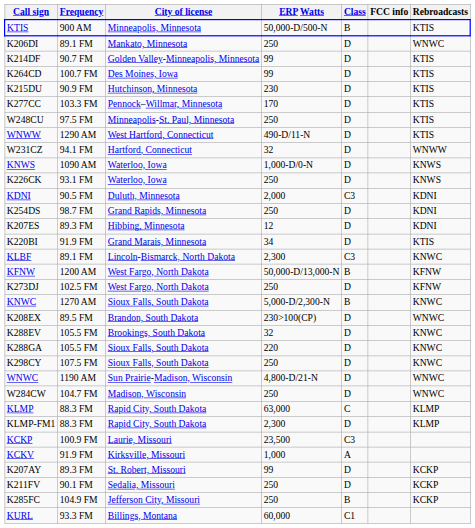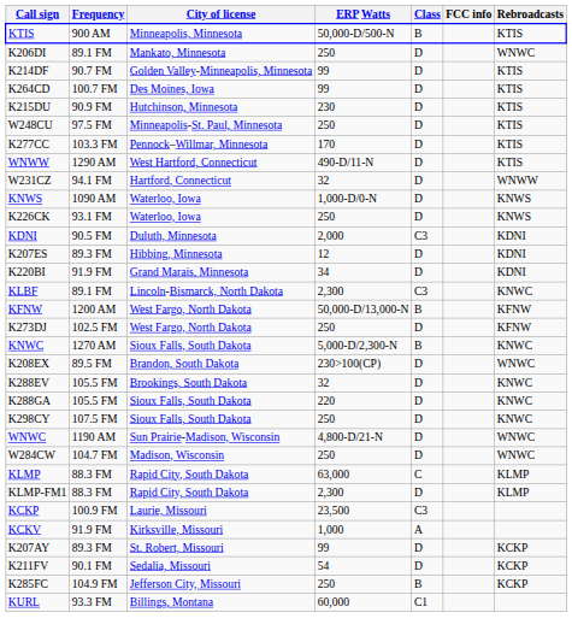 <table class="wikitable sortable">
 <tr>
 <th><a href='#'>Call sign</a></th>
 <th data-sort-type="number"><a href='#'>Frequency</a></th>
 <th><a href='#'>City of license</a></th>
 <th><a href='#'>ERP</a> <a href='#'>Watts</a></th>
 <th><a href='#'>Class</a></th>
 <th class="sortable">FCC info</th>
 <th>Rebroadcasts</th>
 </tr>
 <tr style="border: 2px solid #00f;">
 <td><a href='#'>KTIS</a></td>
 <td>900 AM</td>
 <td><a href='#'>Minneapolis, Minnesota</a></td>
 <td>50,000-D/500-N</td>
 <td>B</td>
 <td></td>
 <td>KTIS</td>
 </tr>
 <tr>
 <td>K206DI</td>
 <td>89.1 FM</td>
 <td><a href='#'>Mankato, Minnesota</a></td>
 <td>250</td>
 <td>D</td>
 <td></td>
 <td>WNWC</td>
 </tr>
 <tr>
 <td>K214DF</td>
 <td>90.7 FM</td>
 <td><a href='#'>Golden Valley</a>-<a href='#'>Minneapolis, Minnesota</a></td>
 <td>99</td>
 <td>D</td>
 <td></td>
 <td>KTIS</td>
 </tr>
 <tr>
 <td>K264CD</td>
 <td>100.7 FM</td>
 <td><a href='#'>Des Moines, Iowa</a></td>
 <td>99</td>
 <td>D</td>
 <td></td>
 <td>KTIS</td>
 </tr>
 <tr>
 <td>K215DU</td>
 <td>90.9 FM</td>
 <td><a href='#'>Hutchinson, Minnesota</a></td>
 <td>230</td>
 <td>D</td>
 <td></td>
 <td>KTIS</td>
 </tr>
 <tr>
-<td>K277CC</td>
-<td>103.3 FM</td>
-<td><a href='#'>Pennock</a>–<a href='#'>Willmar, Minnesota</a></td>
-<td>170</td>
+<td>W248CU</td>
+<td>97.5 FM</td>
+<td><a href='#'>Minneapolis</a>-<a href='#'>St. Paul, Minnesota</a></td>
+<td>250</td>
 <td>D</td>
 <td></td>
 <td>KTIS</td>
 </tr>
 <tr>
-<td>W248CU</td>
-<td>97.5 FM</td>
-<td><a href='#'>Minneapolis</a>-<a href='#'>St. Paul, Minnesota</a></td>
-<td>250</td>
+<td>K277CC</td>
+<td>103.3 FM</td>
+<td><a href='#'>Pennock</a>–<a href='#'>Willmar, Minnesota</a></td>
+<td>170</td>
 <td>D</td>
 <td></td>
 <td>KTIS</td>
 </tr>
 <tr>
 <td><a href='#'>WNWW</a></td>
 <td>1290 AM</td>
 <td><a href='#'>West Hartford, Connecticut</a></td>
 <td>490-D/11-N</td>
 <td>D</td>
 <td></td>
 <td>KTIS</td>
 </tr>
 <tr>
 <td>W231CZ</td>
 <td>94.1 FM</td>
 <td><a href='#'>Hartford, Connecticut</a></td>
 <td>32</td>
 <td>D</td>
 <td></td>
 <td>WNWW</td>
 </tr>
 <tr>
 <td><a href='#'>KNWS</a></td>
 <td>1090 AM</td>
 <td><a href='#'>Waterloo, Iowa</a></td>
 <td>1,000-D/0-N</td>
 <td>D</td>
 <td></td>
 <td>KNWS</td>
 </tr>
 <tr>
 <td>K226CK</td>
 <td>93.1 FM</td>
 <td><a href='#'>Waterloo, Iowa</a></td>
 <td>250</td>
 <td>D</td>
 <td></td>
 <td>KNWS</td>
 </tr>
 <tr>
 <td><a href='#'>KDNI</a></td>
 <td>90.5 FM</td>
 <td><a href='#'>Duluth, Minnesota</a></td>
 <td>2,000</td>
 <td>C3</td>
 <td></td>
 <td>KDNI</td>
 </tr>
 <tr>
-<td>K254DS</td>
-<td>98.7 FM</td>
-<td><a href='#'>Grand Rapids, Minnesota</a></td>
-<td>250</td>
-<td>D</td>
-<td></td>
-<td>KDNI</td>
-</tr>
-<tr>
 <td>K207ES</td>
 <td>89.3 FM</td>
 <td><a href='#'>Hibbing, Minnesota</a></td>
 <td>12</td>
 <td>D</td>
 <td></td>
 <td>KDNI</td>
 </tr>
 <tr>
 <td>K220BI</td>
 <td>91.9 FM</td>
 <td><a href='#'>Grand Marais, Minnesota</a></td>
 <td>34</td>
 <td>D</td>
 <td></td>
-<td>KTIS</td>
+<td>KDNI</td>
 </tr>
 <tr>
 <td><a href='#'>KLBF</a></td>
 <td>89.1 FM</td>
 <td><a href='#'>Lincoln</a>-<a href='#'>Bismarck, North Dakota</a></td>
 <td>2,300</td>
 <td>C3</td>
 <td></td>
 <td>KNWC</td>
 </tr>
 <tr>
 <td><a href='#'>KFNW</a></td>
 <td>1200 AM</td>
 <td><a href='#'>West Fargo, North Dakota</a></td>
 <td>50,000-D/13,000-N</td>
 <td>B</td>
 <td></td>
 <td>KFNW</td>
 </tr>
 <tr>
 <td>K273DJ</td>
 <td>102.5 FM</td>
 <td><a href='#'>West Fargo, North Dakota</a></td>
 <td>250</td>
 <td>D</td>
 <td></td>
 <td>KFNW</td>
 </tr>
 <tr>
 <td><a href='#'>KNWC</a></td>
 <td>1270 AM</td>
 <td><a href='#'>Sioux Falls, South Dakota</a></td>
 <td>5,000-D/2,300-N</td>
 <td>B</td>
 <td></td>
 <td>KNWC</td>
 </tr>
 <tr>
 <td>K208EX</td>
 <td>89.5 FM</td>
 <td><a href='#'>Brandon, South Dakota</a></td>
 <td>230>100(CP)</td>
 <td>D</td>
 <td></td>
 <td>WNWC</td>
 </tr>
 <tr>
 <td>K288EV</td>
 <td>105.5 FM</td>
 <td><a href='#'>Brookings, South Dakota</a></td>
 <td>32</td>
 <td>D</td>
 <td></td>
 <td>KNWC</td>
 </tr>
 <tr>
 <td>K288GA</td>
 <td>105.5 FM</td>
 <td><a href='#'>Sioux Falls, South Dakota</a></td>
 <td>220</td>
 <td>D</td>
 <td></td>
 <td>KNWC</td>
 </tr>
 <tr>
 <td>K298CY</td>
 <td>107.5 FM</td>
 <td><a href='#'>Sioux Falls, South Dakota</a></td>
 <td>250</td>
 <td>D</td>
 <td></td>
 <td>KNWC</td>
 </tr>
 <tr>
 <td><a href='#'>WNWC</a></td>
 <td>1190 AM</td>
 <td><a href='#'>Sun Prairie</a>-<a href='#'>Madison, Wisconsin</a></td>
 <td>4,800-D/21-N</td>
 <td>D</td>
 <td></td>
 <td>WNWC</td>
 </tr>
 <tr>
 <td>W284CW</td>
 <td>104.7 FM</td>
 <td><a href='#'>Madison, Wisconsin</a></td>
 <td>250</td>
 <td>D</td>
 <td></td>
 <td>WNWC</td>
 </tr>
 <tr>
 <td><a href='#'>KLMP</a></td>
 <td>88.3 FM</td>
 <td><a href='#'>Rapid City, South Dakota</a></td>
 <td>63,000</td>
 <td>C</td>
 <td></td>
 <td>KLMP</td>
 </tr>
 <tr>
 <td>KLMP-FM1</td>
 <td>88.3 FM</td>
 <td><a href='#'>Rapid City, South Dakota</a></td>
 <td>2,300</td>
 <td>D</td>
 <td></td>
 <td>KLMP</td>
 </tr>
 <tr>
 <td><a href='#'>KCKP</a></td>
 <td>100.9 FM</td>
 <td><a href='#'>Laurie, Missouri</a></td>
 <td>23,500</td>
 <td>C3</td>
 <td></td>
 <td></td>
 </tr>
 <tr>
 <td><a href='#'>KCKV</a></td>
 <td>91.9 FM</td>
 <td><a href='#'>Kirksville, Missouri</a></td>
 <td>1,000</td>
 <td>A</td>
 <td></td>
 <td></td>
 </tr>
 <tr>
 <td>K207AY</td>
 <td>89.3 FM</td>
 <td><a href='#'>St. Robert, Missouri</a></td>
 <td>99</td>
 <td>D</td>
 <td></td>
 <td>KCKP</td>
 </tr>
 <tr>
 <td>K211FV</td>
 <td>90.1 FM</td>
 <td><a href='#'>Sedalia, Missouri</a></td>
-<td>250</td>
+<td>54</td>
 <td>D</td>
 <td></td>
 <td>KCKP</td>
 </tr>
 <tr>
 <td>K285FC</td>
 <td>104.9 FM</td>
 <td><a href='#'>Jefferson City, Missouri</a></td>
 <td>250</td>
 <td>B</td>
 <td></td>
 <td>KCKP</td>
 </tr>
 <tr>
 <td><a href='#'>KURL</a></td>
 <td>93.3 FM</td>
 <td><a href='#'>Billings, Montana</a></td>
 <td>60,000</td>
 <td>C1</td>
 <td></td>
 <td></td>
 </tr>
 </table>
